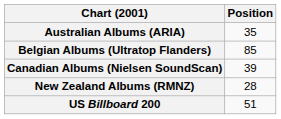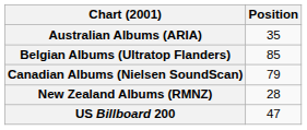 <table class="wikitable sortable plainrowheaders" style="text-align:center">
 <tr>
 <th scope="col">Chart (2001)</th>
 <th scope="col">Position</th>
 </tr>
 <tr>
 <th scope="row">Australian Albums (ARIA)</th>
 <td>35</td>
 </tr>
 <tr>
 <th scope="row">Belgian Albums (Ultratop Flanders)</th>
 <td>85</td>
 </tr>
 <tr>
 <th scope="row">Canadian Albums (Nielsen SoundScan) </th>
-<td>39</td>
+<td>79</td>
 </tr>
 <tr>
 <th scope="row">New Zealand Albums (RMNZ)</th>
 <td>28</td>
 </tr>
 <tr>
 <th scope="row">US <em>Billboard</em> 200</th>
-<td>51</td>
+<td>47</td>
 </tr>
 </table>
